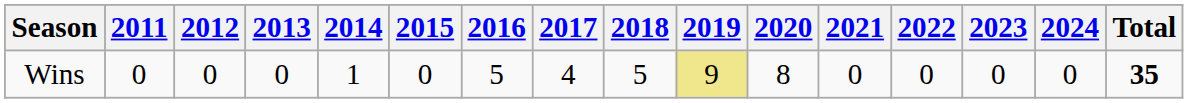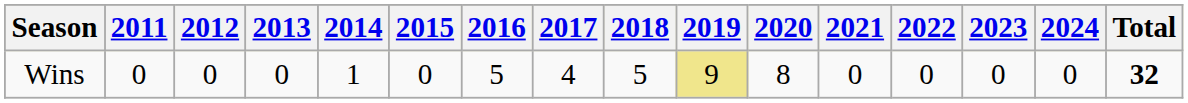 <table class="wikitable">
 <tr style="background:#ffc;">
 <th scope="col">Season</th>
 <th scope="col"><a href='#'>2011</a></th>
 <th scope="col"><a href='#'>2012</a></th>
 <th scope="col"><a href='#'>2013</a></th>
 <th scope="col"><a href='#'>2014</a></th>
 <th scope="col"><a href='#'>2015</a></th>
 <th scope="col"><a href='#'>2016</a></th>
 <th scope="col"><a href='#'>2017</a></th>
 <th scope="col"><a href='#'>2018</a></th>
 <th scope="col"><a href='#'>2019</a></th>
 <th scope="col"><a href='#'>2020</a></th>
 <th scope="col"><a href='#'>2021</a></th>
 <th scope="col"><a href='#'>2022</a></th>
 <th scope="col"><a href='#'>2023</a></th>
 <th scope="col"><a href='#'>2024</a></th>
 <th scope="col">Total</th>
 </tr>
 <tr align=center>
 <td>Wins</td>
 <td>0</td>
 <td>0</td>
 <td>0</td>
 <td>1</td>
 <td>0</td>
 <td>5</td>
 <td>4</td>
 <td>5</td>
 <td style="background: khaki;">9</td>
 <td>8</td>
 <td>0</td>
 <td>0</td>
 <td>0</td>
 <td>0</td>
-<td><strong>35</strong></td>
+<td><strong>32</strong></td>
 </tr>
 </table>
